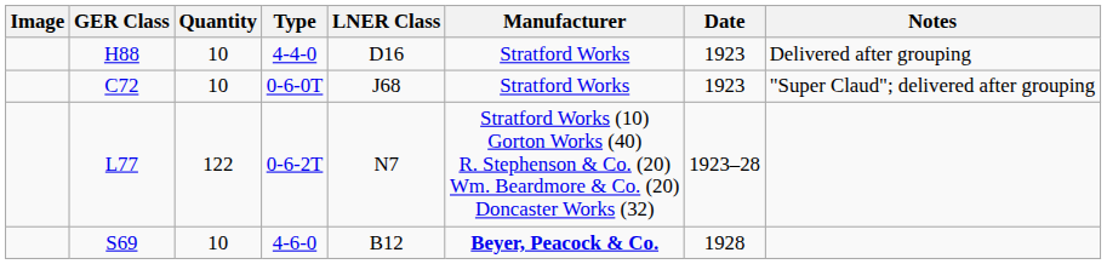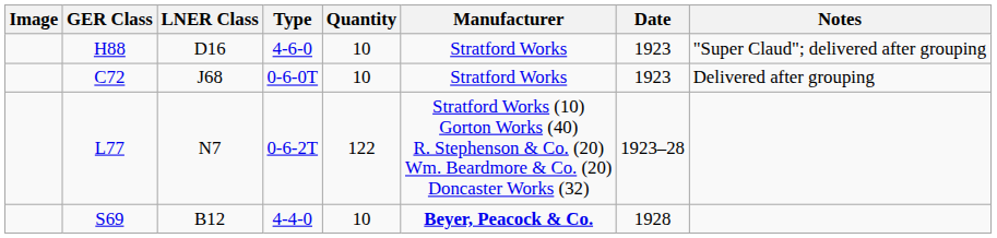 <table class=wikitable style=text-align:center>
 <tr>
 <th>Image</th>
 <th>GER Class</th>
+<th>LNER Class</th>
+<th>Type</th>
 <th>Quantity</th>
-<th>Type</th>
-<th>LNER Class</th>
 <th>Manufacturer</th>
 <th>Date</th>
 <th>Notes</th>
 </tr>
 <tr>
 <td></td>
 <td><a href='#'>H88</a></td>
+<td>D16</td>
+<td><a href='#'>4-6-0</a></td>
 <td>10</td>
-<td><a href='#'>4-4-0</a></td>
-<td>D16</td>
+<td><a href='#'>Stratford Works</a></td>
+<td>1923</td>
+<td align=left> "Super Claud"; delivered after grouping</td>
+</tr>
+<tr>
+<td></td>
+<td><a href='#'>C72</a></td>
+<td>J68</td>
+<td><a href='#'>0-6-0T</a></td>
+<td>10</td>
 <td><a href='#'>Stratford Works</a></td>
 <td>1923</td>
 <td align=left> Delivered after grouping</td>
 </tr>
 <tr>
 <td></td>
-<td><a href='#'>C72</a></td>
-<td>10</td>
-<td><a href='#'>0-6-0T</a></td>
-<td>J68</td>
-<td><a href='#'>Stratford Works</a></td>
-<td>1923</td>
-<td align=left> "Super Claud"; delivered after grouping</td>
-</tr>
-<tr>
-<td></td>
 <td><a href='#'>L77</a></td>
+<td>N7</td>
+<td><a href='#'>0-6-2T</a></td>
 <td>122</td>
-<td><a href='#'>0-6-2T</a></td>
-<td>N7</td>
 <td><a href='#'>Stratford Works</a> (10)<br><a href='#'>Gorton Works</a> (40)<br><a href='#'>R. Stephenson & Co.</a> (20)<br><a href='#'>Wm. Beardmore & Co.</a> (20)<br><a href='#'>Doncaster Works</a> (32)</td>
 <td>1923–28</td>
 <td align=left></td>
 </tr>
 <tr>
 <td></td>
 <td><a href='#'>S69</a></td>
+<td>B12</td>
+<td><a href='#'>4-4-0</a></td>
 <td>10</td>
-<td><a href='#'>4-6-0</a></td>
-<td>B12</td>
 <td><strong><a href='#'>Beyer, Peacock & Co.</a></strong></td>
 <td>1928</td>
 <td align=left></td>
 </tr>
 </table>
